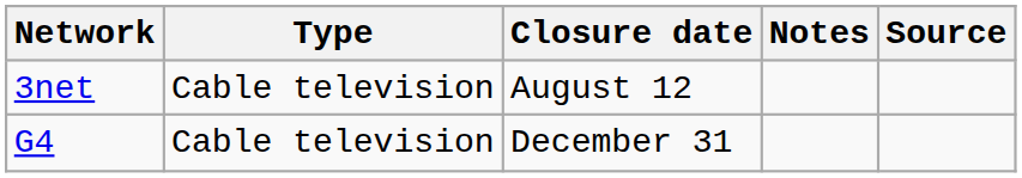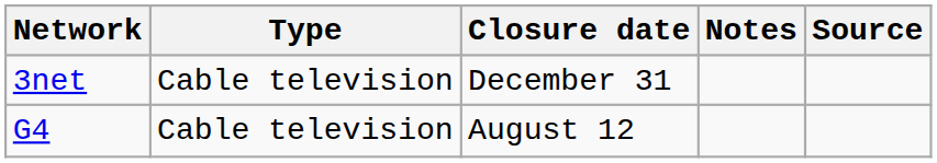 <table class="wikitable sortable">
 <tr>
 <th>Network</th>
 <th>Type</th>
 <th>Closure date</th>
 <th>Notes</th>
 <th>Source</th>
 </tr>
 <tr>
 <td><a href='#'>3net</a></td>
 <td>Cable television</td>
-<td>August 12</td>
+<td>December 31</td>
 <td></td>
 <td></td>
 </tr>
 <tr>
 <td><a href='#'>G4</a></td>
 <td>Cable television</td>
-<td>December 31</td>
+<td>August 12</td>
 <td></td>
 <td></td>
 </tr>
 </table>
